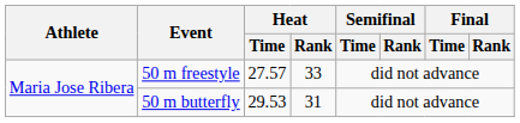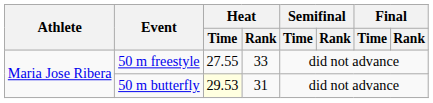 <table class=wikitable style="font-size:90%">
 <tr>
 <th rowspan=2>Athlete</th>
 <th rowspan=2>Event</th>
 <th colspan="2">Heat</th>
 <th colspan="2">Semifinal</th>
 <th colspan="2">Final</th>
 </tr>
 <tr style="font-size:95%">
 <th>Time</th>
 <th>Rank</th>
 <th>Time</th>
 <th>Rank</th>
 <th>Time</th>
 <th>Rank</th>
 </tr>
 <tr align=center>
 <td align=left rowspan=2><a href='#'>Maria Jose Ribera</a></td>
 <td align=left><a href='#'>50 m freestyle</a></td>
-<td>27.57</td>
+<td>27.55</td>
 <td>33</td>
 <td colspan=4>did not advance</td>
 </tr>
 <tr align=center>
 <td align=left><a href='#'>50 m butterfly</a></td>
-<td>29.53</td>
+<td style="background: lightyellow;">29.53</td>
 <td>31</td>
 <td colspan=4>did not advance</td>
 </tr>
 </table>
